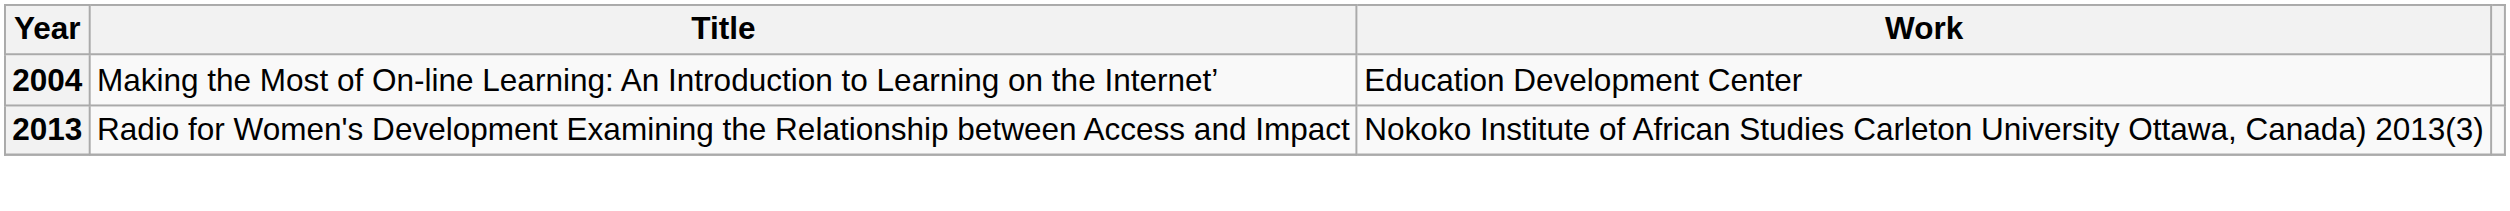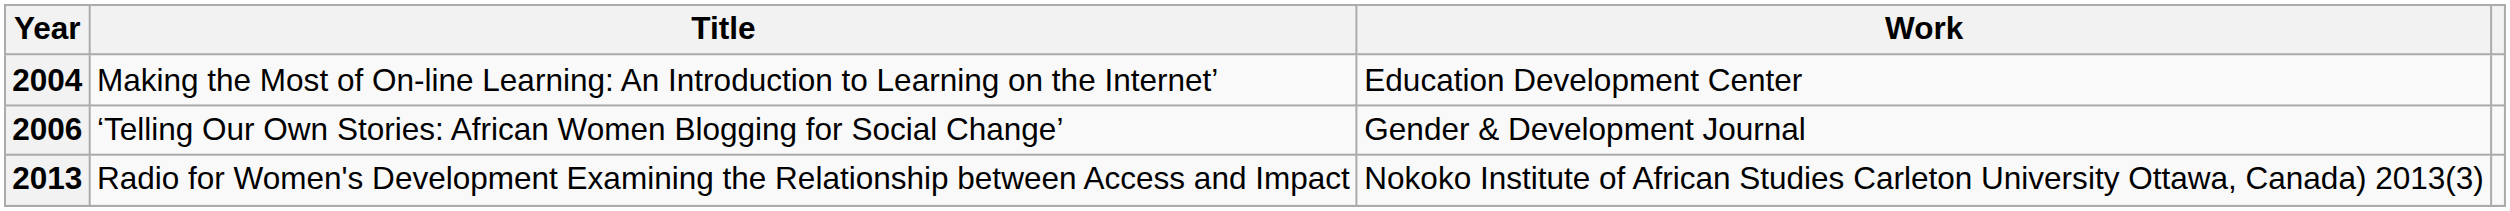 <table class="wikitable">
 <tr>
 <th scope="col">Year</th>
 <th scope="col">Title</th>
 <th scope="col">Work</th>
 <th scope="col"></th>
 </tr>
 <tr>
 <th scope="row">2004</th>
 <td>Making the Most of On-line Learning: An Introduction to Learning on the Internet’</td>
 <td>Education Development Center</td>
 <td></td>
 </tr>
 <tr>
+<th scope="row">2006</th>
+<td>‘Telling Our Own Stories: African Women Blogging for Social Change’</td>
+<td>Gender & Development Journal</td>
+<td></td>
+</tr>
+<tr>
 <th scope="row">2013</th>
 <td>Radio for Women's Development Examining the Relationship between Access and Impact</td>
 <td>Nokoko Institute of African Studies Carleton University Ottawa, Canada) 2013(3)</td>
 <td></td>
 </tr>
 <tr>
 </tr>
 </table>
